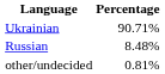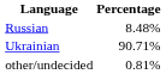 <table class="standard">
 <tr>
 <th>Language</th>
 <th>Percentage</th>
 </tr>
 <tr>
+<td><a href='#'>Russian</a></td>
+<td align="right">8.48%</td>
+</tr>
+<tr>
 <td><a href='#'>Ukrainian</a></td>
 <td align="right">90.71%</td>
-</tr>
-<tr>
-<td><a href='#'>Russian</a></td>
-<td align="right">8.48%</td>
 </tr>
 <tr>
 <td>other/undecided</td>
 <td align="right">0.81%</td>
 </tr>
 </table>
